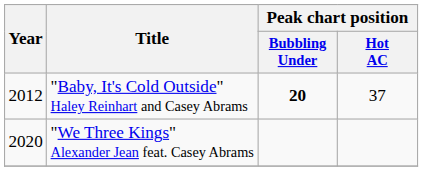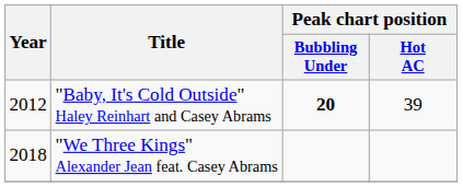 <table class="wikitable plainrowheaders" style="text-align:center;" border="1">
 <tr>
 <th scope="col" rowspan="2">Year</th>
 <th scope="col" rowspan="2">Title</th>
 <th scope="col" colspan="2">Peak chart position</th>
 </tr>
 <tr>
 <th scope="col" style="width:5em;font-size:85%;"><a href='#'>Bubbling Under</a></th>
 <th scope="col" style="width:5em;font-size:85%;"><a href='#'>Hot <br>AC</a></th>
 </tr>
 <tr>
 <td>2012</td>
 <td scope="row"  style="text-align:left;">"<a href='#'>Baby, It's Cold Outside</a>"<br><small><a href='#'>Haley Reinhart</a> and Casey Abrams</small></td>
 <td><strong>20</strong></td>
-<td>37</td>
+<td>39</td>
 </tr>
 <tr>
-<td>2020</td>
+<td>2018</td>
 <td scope="row"  style="text-align:left;">"<a href='#'>We Three Kings</a>"<br><small><a href='#'>Alexander Jean</a> feat. Casey Abrams</small></td>
 <td></td>
 <td></td>
 </tr>
 <tr>
 </tr>
 </table>
